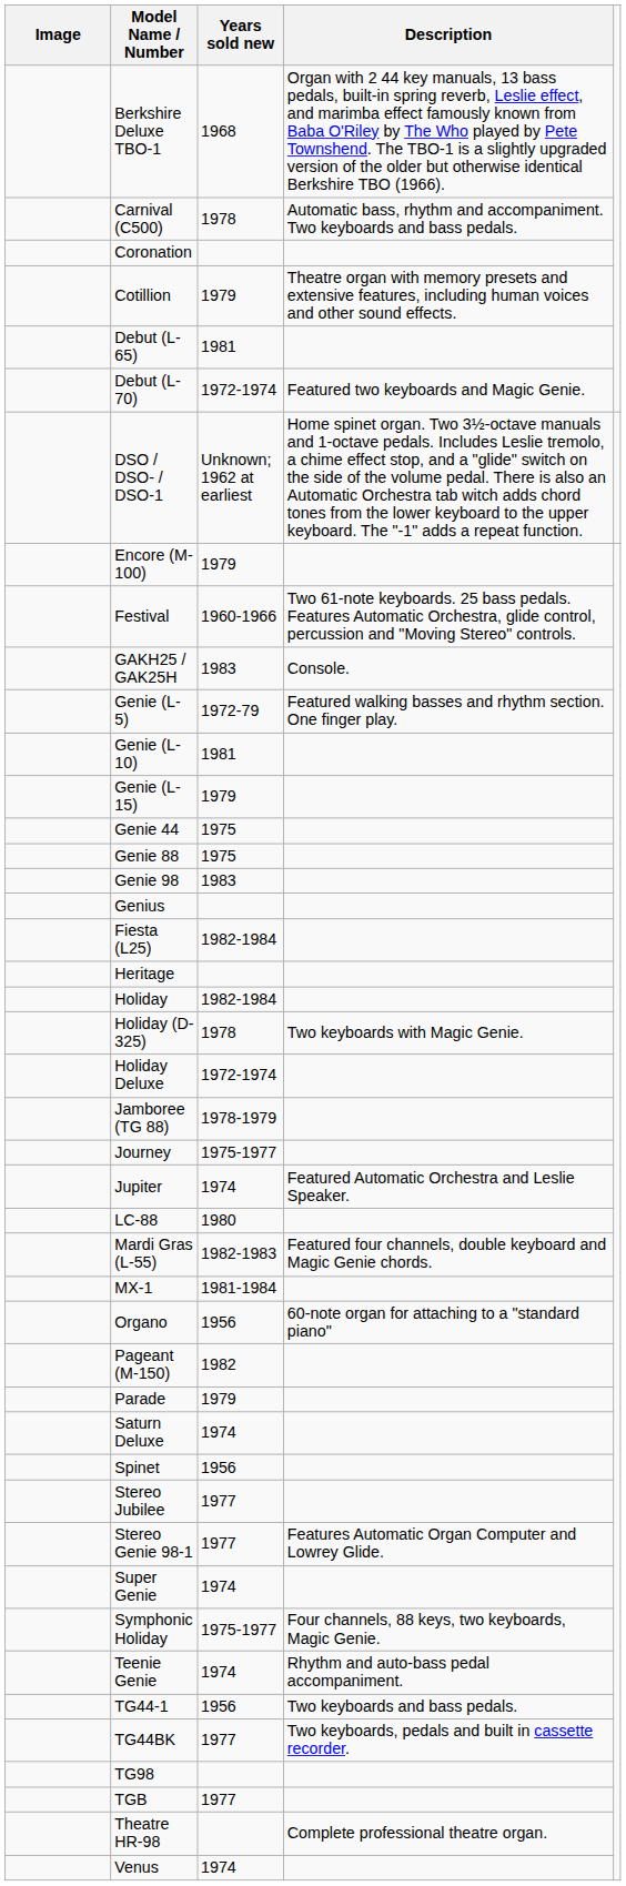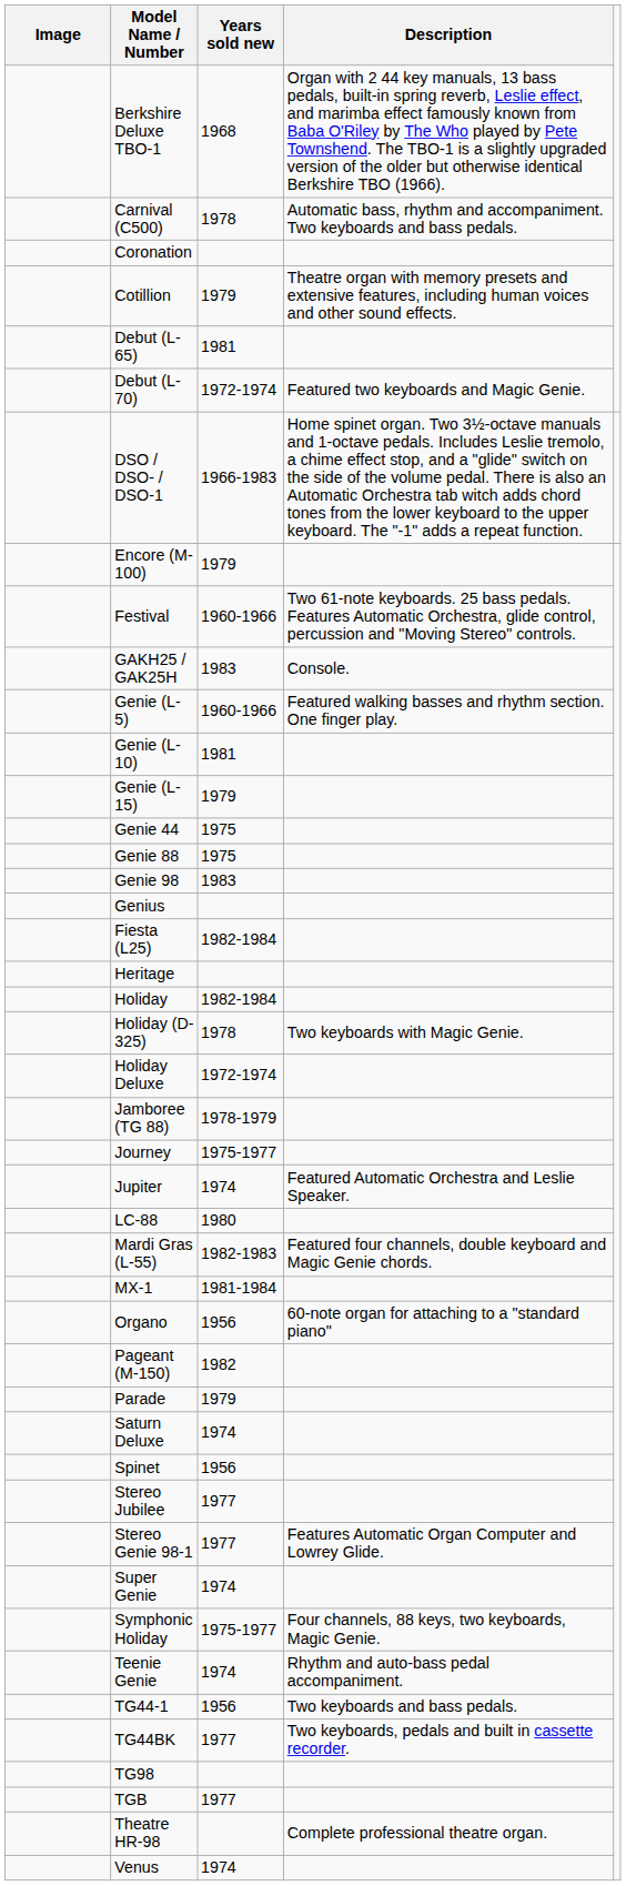 <table class="wikitable sortable" style="width:100%">
 <tr>
 <th width="100px">Image</th>
 <th width="80px">Model Name / Number</th>
 <th width="80px">Years sold new</th>
 <th width="*">Description</th>
 </tr>
 <tr>
 <td></td>
 <td>Berkshire Deluxe TBO-1</td>
 <td>1968</td>
 <td>Organ with 2 44 key manuals, 13 bass pedals, built-in spring reverb, <a href='#'>Leslie effect</a>, and marimba effect famously known from <a href='#'>Baba O'Riley</a> by <a href='#'>The Who</a> played by <a href='#'>Pete Townshend</a>. The TBO-1 is a slightly upgraded version of the older but otherwise identical Berkshire TBO (1966).</td>
 </tr>
 <tr>
 <td></td>
 <td>Carnival (C500)</td>
 <td>1978</td>
 <td>Automatic bass, rhythm and accompaniment. Two keyboards and bass pedals.</td>
 </tr>
 <tr>
 <td></td>
 <td>Coronation</td>
 <td></td>
 <td></td>
 </tr>
 <tr>
 <td></td>
 <td>Cotillion</td>
 <td>1979</td>
 <td>Theatre organ with memory presets and extensive features, including human voices and other sound effects.</td>
 </tr>
 <tr>
 <td></td>
 <td>Debut (L-65)</td>
 <td>1981</td>
 <td></td>
 </tr>
 <tr>
 <td></td>
 <td>Debut (L-70)</td>
 <td>1972-1974</td>
 <td>Featured two keyboards and Magic Genie.</td>
 </tr>
 <tr>
 <td><br></td>
 <td>DSO / DSO- / DSO-1</td>
-<td>Unknown; 1962 at earliest</td>
+<td>1966-1983</td>
 <td>Home spinet organ. Two 3½-octave manuals and 1-octave pedals. Includes Leslie tremolo, a chime effect stop, and a "glide" switch on the side of the volume pedal. There is also an Automatic Orchestra tab witch adds chord tones from the lower keyboard to the upper keyboard. The "-1" adds a repeat function.</td>
 <td></td>
 </tr>
 <tr>
 <td></td>
 <td>Encore (M-100)</td>
 <td>1979</td>
 <td></td>
 </tr>
 <tr>
 <td></td>
 <td>Festival</td>
 <td>1960-1966</td>
 <td>Two 61-note keyboards. 25 bass pedals. Features Automatic Orchestra, glide control, percussion and "Moving Stereo" controls.</td>
 </tr>
 <tr>
 <td></td>
 <td>GAKH25 / GAK25H</td>
 <td>1983</td>
 <td>Console.</td>
 </tr>
 <tr>
 <td></td>
 <td>Genie (L-5)</td>
-<td>1972-79</td>
+<td>1960-1966</td>
 <td>Featured walking basses and rhythm section. One finger play.</td>
 </tr>
 <tr>
 <td></td>
 <td>Genie (L-10)</td>
 <td>1981</td>
 <td></td>
 </tr>
 <tr>
 <td></td>
 <td>Genie (L-15)</td>
 <td>1979</td>
 <td></td>
 </tr>
 <tr>
 <td></td>
 <td>Genie 44</td>
 <td>1975</td>
 <td></td>
 </tr>
 <tr>
 <td></td>
 <td>Genie 88</td>
 <td>1975</td>
 <td></td>
 </tr>
 <tr>
 <td></td>
 <td>Genie 98</td>
 <td>1983</td>
 <td></td>
 </tr>
 <tr>
 <td></td>
 <td>Genius</td>
 <td></td>
 <td></td>
 </tr>
 <tr>
 <td></td>
 <td>Fiesta (L25)</td>
 <td>1982-1984</td>
 <td></td>
 </tr>
 <tr>
 <td></td>
 <td>Heritage</td>
 <td></td>
 <td></td>
 </tr>
 <tr>
 <td></td>
 <td>Holiday</td>
 <td>1982-1984</td>
 <td></td>
 </tr>
 <tr>
 <td></td>
 <td>Holiday (D-325)</td>
 <td>1978</td>
 <td>Two keyboards with Magic Genie.</td>
 </tr>
 <tr>
 <td></td>
 <td>Holiday Deluxe</td>
 <td>1972-1974</td>
 <td></td>
 </tr>
 <tr>
 <td></td>
 <td>Jamboree (TG 88)</td>
 <td>1978-1979</td>
 <td></td>
 </tr>
 <tr>
 <td></td>
 <td>Journey</td>
 <td>1975-1977</td>
 <td></td>
 </tr>
 <tr>
 <td></td>
 <td>Jupiter</td>
 <td>1974</td>
 <td>Featured Automatic Orchestra and Leslie Speaker.</td>
 </tr>
 <tr>
 <td></td>
 <td>LC-88</td>
 <td>1980</td>
 <td></td>
 </tr>
 <tr>
 <td></td>
 <td>Mardi Gras (L-55)</td>
 <td>1982-1983</td>
 <td>Featured four channels, double keyboard and Magic Genie chords.</td>
 </tr>
 <tr>
 <td></td>
 <td>MX-1</td>
 <td>1981-1984</td>
 <td></td>
 </tr>
 <tr>
 <td></td>
 <td>Organo</td>
 <td>1956</td>
 <td>60-note organ for attaching to a "standard piano"</td>
 </tr>
 <tr>
 <td></td>
 <td>Pageant<br>(M-150)</td>
 <td>1982</td>
 <td></td>
 </tr>
 <tr>
 <td></td>
 <td>Parade</td>
 <td>1979</td>
 <td></td>
 </tr>
 <tr>
 <td></td>
 <td>Saturn Deluxe</td>
 <td>1974</td>
 <td></td>
 </tr>
 <tr>
 <td></td>
 <td>Spinet</td>
 <td>1956</td>
 <td></td>
 </tr>
 <tr>
 <td></td>
 <td>Stereo Jubilee</td>
 <td>1977</td>
 <td></td>
 </tr>
 <tr>
 <td></td>
 <td>Stereo Genie 98-1</td>
 <td>1977</td>
 <td>Features Automatic Organ Computer and Lowrey Glide.</td>
 </tr>
 <tr>
 <td></td>
 <td>Super Genie</td>
 <td>1974</td>
 <td></td>
 </tr>
 <tr>
 <td></td>
 <td>Symphonic Holiday</td>
 <td>1975-1977</td>
 <td>Four channels, 88 keys, two keyboards, Magic Genie.</td>
 </tr>
 <tr>
 <td></td>
 <td>Teenie Genie</td>
 <td>1974</td>
 <td>Rhythm and auto-bass pedal accompaniment.</td>
 </tr>
 <tr>
 <td></td>
 <td>TG44-1</td>
 <td>1956</td>
 <td>Two keyboards and bass pedals.</td>
 </tr>
 <tr>
 <td></td>
 <td>TG44BK</td>
 <td>1977</td>
 <td>Two keyboards, pedals and built in <a href='#'>cassette recorder</a>.</td>
 </tr>
 <tr>
 <td></td>
 <td>TG98</td>
 <td></td>
 <td></td>
 </tr>
 <tr>
 <td></td>
 <td>TGB</td>
 <td>1977</td>
 <td></td>
 </tr>
 <tr bun>
 <td></td>
 <td>Theatre HR-98</td>
 <td></td>
 <td>Complete professional theatre organ.</td>
 </tr>
 <tr>
 <td></td>
 <td>Venus</td>
 <td>1974</td>
 <td></td>
 </tr>
 </table>
